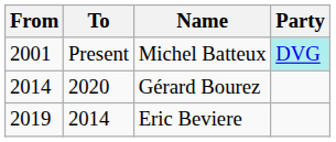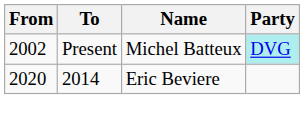 <table class="wikitable">
 <tr>
 <th>From</th>
 <th>To</th>
 <th>Name</th>
 <th>Party</th>
 </tr>
 <tr>
-<td>2001</td>
+<td>2002</td>
 <td>Present</td>
 <td>Michel Batteux</td>
 <td style="background: paleturquoise;"><a href='#'>DVG</a></td>
 </tr>
 <tr>
-<td>2014</td>
 <td>2020</td>
-<td>Gérard Bourez</td>
-<td></td>
-</tr>
-<tr>
-<td>2019</td>
 <td>2014</td>
 <td>Eric Beviere</td>
 <td></td>
 </tr>
 </table>
